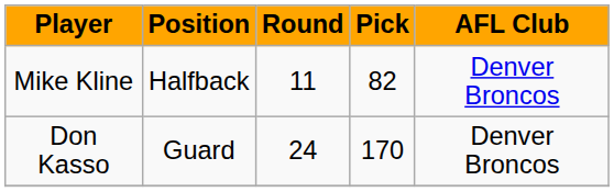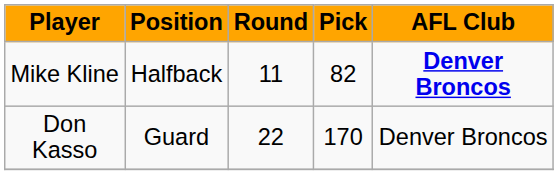 <table class="wikitable" width="60%">
 <tr align="center"  style="background:orange;color:black;">
 <td><strong>Player</strong></td>
 <td><strong>Position</strong></td>
 <td><strong>Round</strong></td>
 <td><strong>Pick</strong></td>
 <td><strong>AFL Club</strong></td>
 </tr>
 <tr align="center" bgcolor="">
 <td>Mike Kline</td>
 <td>Halfback</td>
 <td>11</td>
 <td>82</td>
-<td><a href='#'>Denver Broncos</a></td>
+<td><strong><a href='#'>Denver Broncos</a></strong></td>
 </tr>
 <tr align="center" bgcolor="">
 <td>Don Kasso</td>
 <td>Guard</td>
-<td>24</td>
+<td>22</td>
 <td>170</td>
 <td>Denver Broncos</td>
 </tr>
 <tr align="center" bgcolor="">
 </tr>
 </table>
